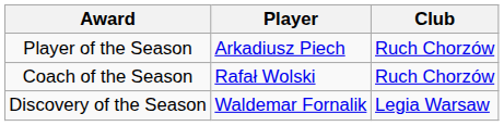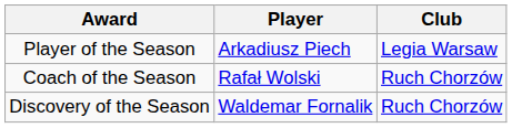 <table class="wikitable" style="text-align:center">
 <tr>
 <th>Award</th>
 <th>Player</th>
 <th>Club</th>
 </tr>
 <tr>
 <td>Player of the Season</td>
 <td align="left"> <a href='#'>Arkadiusz Piech</a></td>
-<td align="left"><a href='#'>Ruch Chorzów</a></td>
+<td align="left"><a href='#'>Legia Warsaw</a></td>
 </tr>
 <tr>
 <td>Coach of the Season</td>
 <td align="left"> <a href='#'>Rafał Wolski</a></td>
 <td align="left"><a href='#'>Ruch Chorzów</a></td>
 </tr>
 <tr>
 <td>Discovery of the Season</td>
 <td align="left"> <a href='#'>Waldemar Fornalik</a></td>
-<td align="left"><a href='#'>Legia Warsaw</a></td>
+<td align="left"><a href='#'>Ruch Chorzów</a></td>
 </tr>
 </table>
